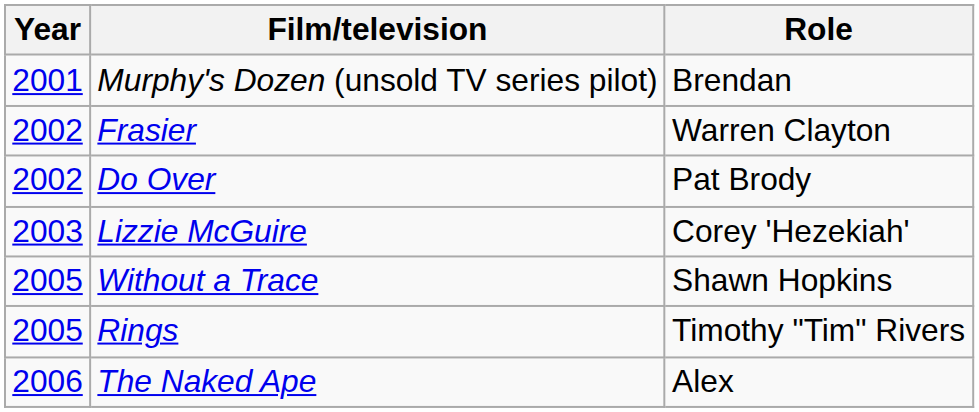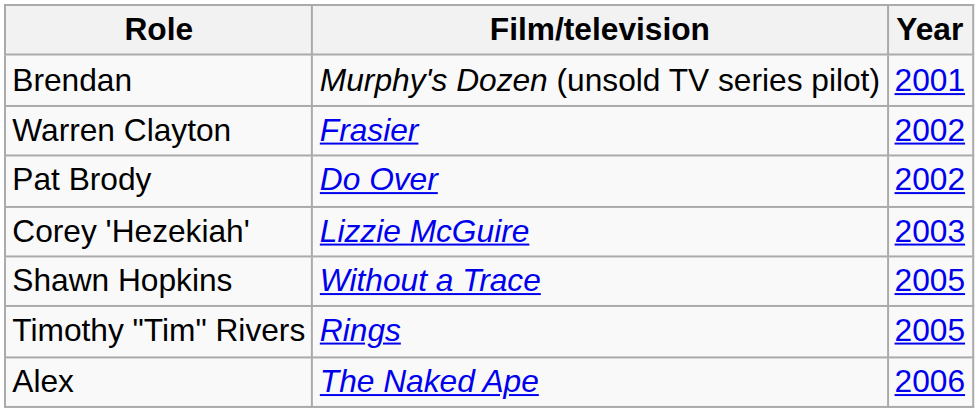 <table class="wikitable">
 <tr>
+<th>Role</th>
+<th>Film/television</th>
 <th>Year</th>
-<th>Film/television</th>
-<th>Role</th>
 </tr>
 <tr>
+<td>Brendan</td>
+<td><em>Murphy's Dozen</em> (unsold TV series pilot)</td>
 <td><a href='#'>2001</a></td>
-<td><em>Murphy's Dozen</em> (unsold TV series pilot)</td>
-<td>Brendan</td>
 </tr>
 <tr>
+<td>Warren Clayton</td>
+<td><em><a href='#'>Frasier</a></em></td>
 <td><a href='#'>2002</a></td>
-<td><em><a href='#'>Frasier</a></em></td>
-<td>Warren Clayton</td>
 </tr>
 <tr>
+<td>Pat Brody</td>
+<td><em><a href='#'>Do Over</a></em></td>
 <td><a href='#'>2002</a></td>
-<td><em><a href='#'>Do Over</a></em></td>
-<td>Pat Brody</td>
 </tr>
 <tr>
+<td>Corey 'Hezekiah'</td>
+<td><em><a href='#'>Lizzie McGuire</a></em></td>
 <td><a href='#'>2003</a></td>
-<td><em><a href='#'>Lizzie McGuire</a></em></td>
-<td>Corey 'Hezekiah'</td>
 </tr>
 <tr>
+<td>Shawn Hopkins</td>
+<td><em><a href='#'>Without a Trace</a></em></td>
 <td><a href='#'>2005</a></td>
-<td><em><a href='#'>Without a Trace</a></em></td>
-<td>Shawn Hopkins</td>
 </tr>
 <tr>
+<td>Timothy "Tim" Rivers</td>
+<td><em><a href='#'>Rings</a></em></td>
 <td><a href='#'>2005</a></td>
-<td><em><a href='#'>Rings</a></em></td>
-<td>Timothy "Tim" Rivers</td>
 </tr>
 <tr>
+<td>Alex</td>
+<td><em><a href='#'>The Naked Ape</a></em></td>
 <td><a href='#'>2006</a></td>
-<td><em><a href='#'>The Naked Ape</a></em></td>
-<td>Alex</td>
 </tr>
 </table>
